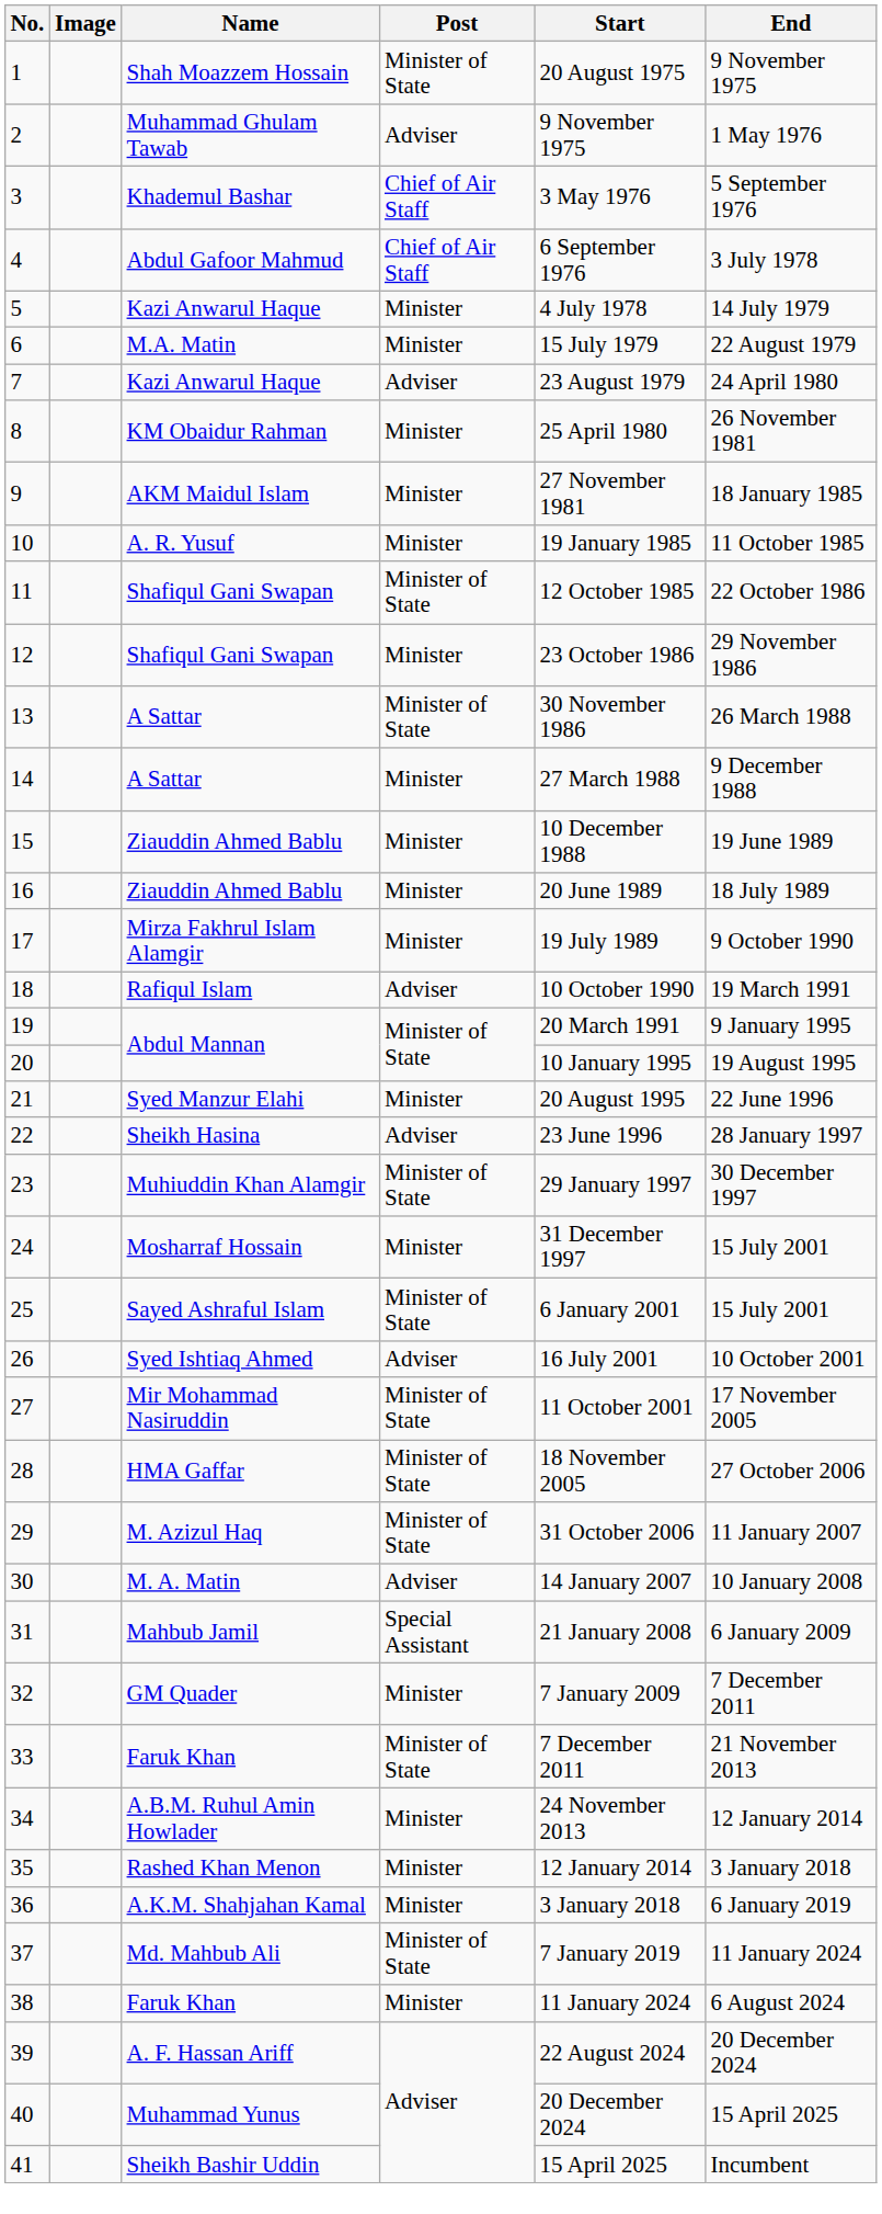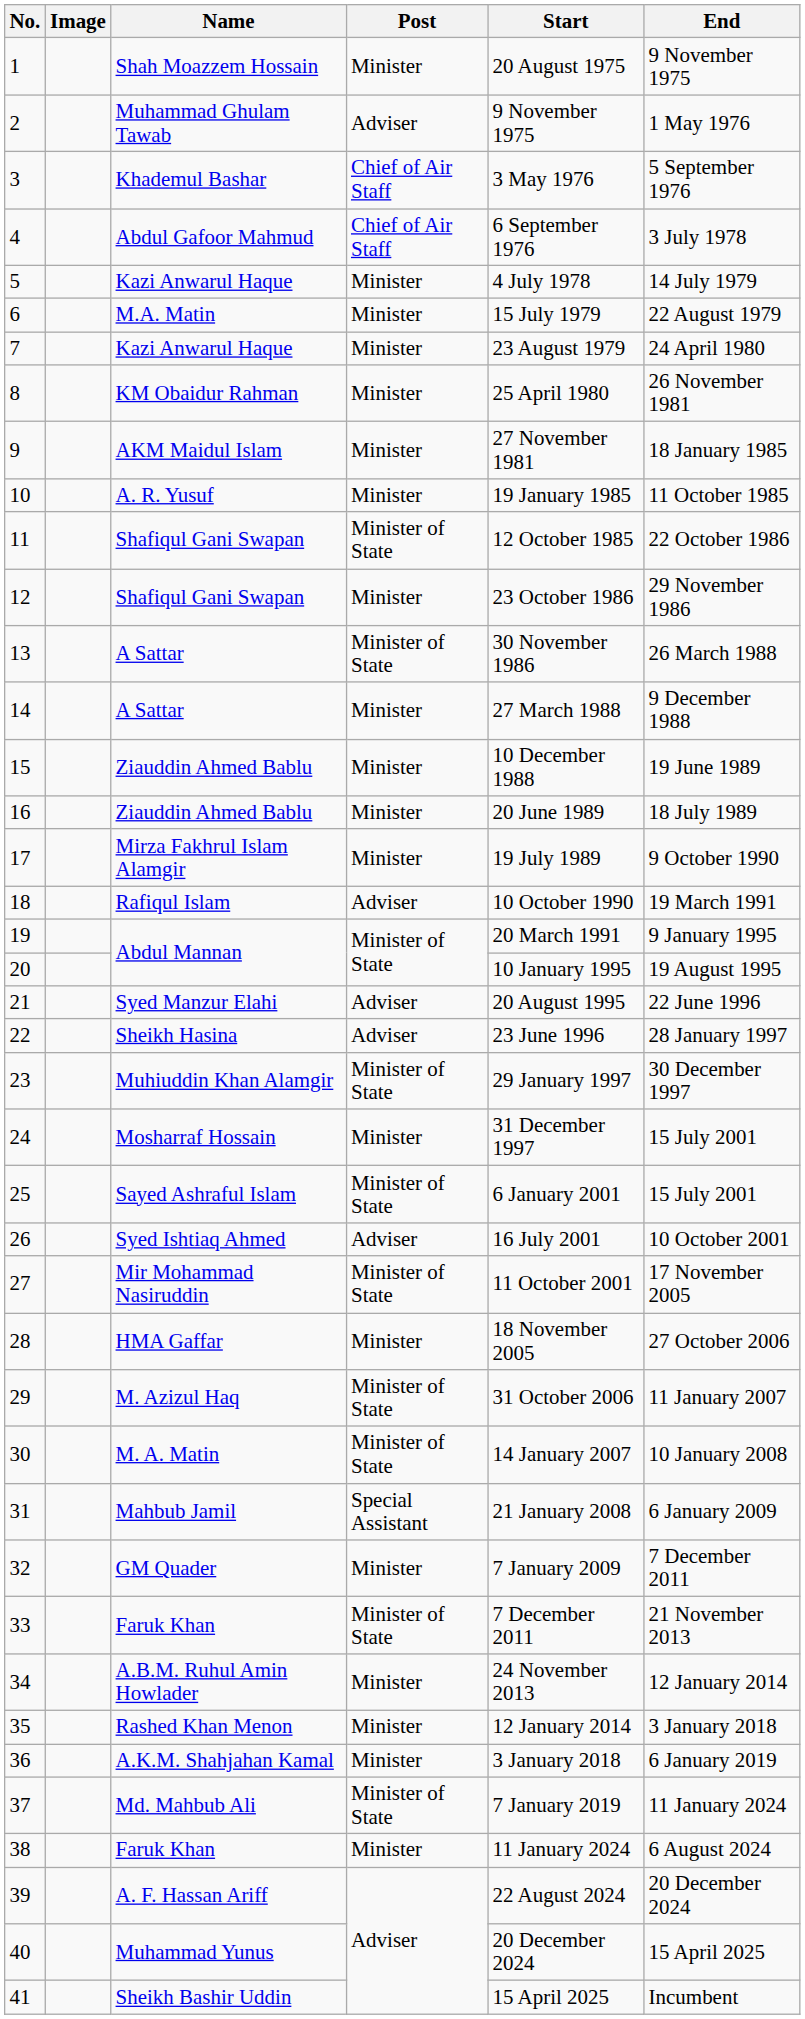 <table class="wikitable sortable">
 <tr>
 <th align="center">No.</th>
 <th align="center">Image</th>
 <th align="center">Name</th>
 <th align="center">Post</th>
 <th align="center">Start</th>
 <th align="center">End</th>
 </tr>
 <tr>
 <td>1</td>
 <td></td>
 <td><a href='#'>Shah Moazzem Hossain</a></td>
-<td>Minister of State</td>
+<td>Minister</td>
 <td>20 August 1975</td>
 <td>9 November 1975</td>
 </tr>
 <tr>
 <td>2</td>
 <td></td>
 <td><a href='#'>Muhammad Ghulam Tawab</a></td>
 <td>Adviser</td>
 <td>9 November 1975</td>
 <td>1 May 1976</td>
 </tr>
 <tr>
 <td>3</td>
 <td></td>
 <td><a href='#'>Khademul Bashar</a></td>
 <td><a href='#'>Chief of Air Staff</a></td>
 <td>3 May 1976</td>
 <td>5 September 1976</td>
 </tr>
 <tr>
 <td>4</td>
 <td></td>
 <td><a href='#'>Abdul Gafoor Mahmud</a></td>
 <td><a href='#'>Chief of Air Staff</a></td>
 <td>6 September 1976</td>
 <td>3 July 1978</td>
 </tr>
 <tr>
 <td>5</td>
 <td></td>
 <td><a href='#'>Kazi Anwarul Haque</a></td>
 <td>Minister</td>
 <td>4 July 1978</td>
 <td>14 July 1979</td>
 </tr>
 <tr>
 <td>6</td>
 <td></td>
 <td><a href='#'>M.A. Matin</a></td>
 <td>Minister</td>
 <td>15 July 1979</td>
 <td>22 August 1979</td>
 </tr>
 <tr>
 <td>7</td>
 <td></td>
 <td><a href='#'>Kazi Anwarul Haque</a></td>
-<td>Adviser</td>
+<td>Minister</td>
 <td>23 August 1979</td>
 <td>24 April 1980</td>
 </tr>
 <tr>
 <td>8</td>
 <td></td>
 <td><a href='#'>KM Obaidur Rahman</a></td>
 <td>Minister</td>
 <td>25 April 1980</td>
 <td>26 November 1981</td>
 </tr>
 <tr>
 <td>9</td>
 <td></td>
 <td><a href='#'>AKM Maidul Islam</a></td>
 <td>Minister</td>
 <td>27 November 1981</td>
 <td>18 January 1985</td>
 </tr>
 <tr>
 <td>10</td>
 <td></td>
 <td><a href='#'>A. R. Yusuf</a></td>
 <td>Minister</td>
 <td>19 January 1985</td>
 <td>11 October 1985</td>
 </tr>
 <tr>
 <td>11</td>
 <td></td>
 <td><a href='#'>Shafiqul Gani Swapan</a></td>
 <td>Minister of State</td>
 <td>12 October 1985</td>
 <td>22 October 1986</td>
 </tr>
 <tr>
 <td>12</td>
 <td></td>
 <td><a href='#'>Shafiqul Gani Swapan</a></td>
 <td>Minister</td>
 <td>23 October 1986</td>
 <td>29 November 1986</td>
 </tr>
 <tr>
 <td>13</td>
 <td></td>
 <td><a href='#'>A Sattar</a></td>
 <td>Minister of State</td>
 <td>30 November 1986</td>
 <td>26 March 1988</td>
 </tr>
 <tr>
 <td>14</td>
 <td></td>
 <td><a href='#'>A Sattar</a></td>
 <td>Minister</td>
 <td>27 March 1988</td>
 <td>9 December 1988</td>
 </tr>
 <tr>
 <td>15</td>
 <td></td>
 <td><a href='#'>Ziauddin Ahmed Bablu</a></td>
 <td>Minister</td>
 <td>10 December 1988</td>
 <td>19 June 1989</td>
 </tr>
 <tr>
 <td>16</td>
 <td></td>
 <td><a href='#'>Ziauddin Ahmed Bablu</a></td>
 <td>Minister</td>
 <td>20 June 1989</td>
 <td>18 July 1989</td>
 </tr>
 <tr>
 <td>17</td>
 <td></td>
 <td><a href='#'>Mirza Fakhrul Islam Alamgir</a></td>
 <td>Minister</td>
 <td>19 July 1989</td>
 <td>9 October 1990</td>
 </tr>
 <tr>
 <td>18</td>
 <td></td>
 <td><a href='#'>Rafiqul Islam</a></td>
 <td>Adviser</td>
 <td>10 October 1990</td>
 <td>19 March 1991</td>
 </tr>
 <tr>
 <td>19</td>
 <td></td>
 <td rowspan="2"><a href='#'>Abdul Mannan</a></td>
 <td rowspan="2">Minister of State</td>
 <td>20 March 1991</td>
 <td>9 January 1995</td>
 </tr>
 <tr>
 <td>20</td>
 <td></td>
 <td>10 January 1995</td>
 <td>19 August 1995</td>
 </tr>
 <tr>
 <td>21</td>
 <td></td>
 <td><a href='#'>Syed Manzur Elahi</a></td>
-<td>Minister</td>
+<td>Adviser</td>
 <td>20 August 1995</td>
 <td>22 June 1996</td>
 </tr>
 <tr>
 <td>22</td>
 <td></td>
 <td><a href='#'>Sheikh Hasina</a></td>
 <td>Adviser</td>
 <td>23 June 1996</td>
 <td>28 January 1997</td>
 </tr>
 <tr>
 <td>23</td>
 <td></td>
 <td><a href='#'>Muhiuddin Khan Alamgir</a></td>
 <td>Minister of State</td>
 <td>29 January 1997</td>
 <td>30 December 1997</td>
 </tr>
 <tr>
 <td>24</td>
 <td></td>
 <td><a href='#'>Mosharraf Hossain</a></td>
 <td>Minister</td>
 <td>31 December 1997</td>
 <td>15 July 2001</td>
 </tr>
 <tr>
 <td>25</td>
 <td></td>
 <td><a href='#'>Sayed Ashraful Islam</a></td>
 <td>Minister of State</td>
 <td>6 January 2001</td>
 <td>15 July 2001</td>
 </tr>
 <tr>
 <td>26</td>
 <td></td>
 <td><a href='#'>Syed Ishtiaq Ahmed</a></td>
 <td>Adviser</td>
 <td>16 July 2001</td>
 <td>10 October 2001</td>
 </tr>
 <tr>
 <td>27</td>
 <td></td>
 <td><a href='#'>Mir Mohammad Nasiruddin</a></td>
 <td>Minister of State</td>
 <td>11 October 2001</td>
 <td>17 November 2005</td>
 </tr>
 <tr>
 <td>28</td>
 <td></td>
 <td><a href='#'>HMA Gaffar</a></td>
-<td>Minister of State</td>
+<td>Minister</td>
 <td>18 November 2005</td>
 <td>27 October 2006</td>
 </tr>
 <tr>
 <td>29</td>
 <td></td>
 <td><a href='#'>M. Azizul Haq</a></td>
 <td>Minister of State</td>
 <td>31 October 2006</td>
 <td>11 January 2007</td>
 </tr>
 <tr>
 <td>30</td>
 <td></td>
 <td><a href='#'>M. A. Matin</a></td>
-<td>Adviser</td>
+<td>Minister of State</td>
 <td>14 January 2007</td>
 <td>10 January 2008</td>
 </tr>
 <tr>
 <td>31</td>
 <td></td>
 <td><a href='#'>Mahbub Jamil</a></td>
 <td>Special Assistant</td>
 <td>21 January 2008</td>
 <td>6 January 2009</td>
 </tr>
 <tr>
 <td>32</td>
 <td></td>
 <td><a href='#'>GM Quader</a></td>
 <td>Minister</td>
 <td>7 January 2009</td>
 <td>7 December 2011</td>
 </tr>
 <tr>
 <td>33</td>
 <td></td>
 <td><a href='#'>Faruk Khan</a></td>
 <td>Minister of State</td>
 <td>7 December 2011</td>
 <td>21 November 2013</td>
 </tr>
 <tr>
 <td>34</td>
 <td></td>
 <td><a href='#'>A.B.M. Ruhul Amin Howlader</a></td>
 <td>Minister</td>
 <td>24 November 2013</td>
 <td>12 January 2014</td>
 </tr>
 <tr>
 <td>35</td>
 <td></td>
 <td><a href='#'>Rashed Khan Menon</a></td>
 <td>Minister</td>
 <td>12 January 2014</td>
 <td>3 January 2018</td>
 </tr>
 <tr>
 <td>36</td>
 <td></td>
 <td><a href='#'>A.K.M. Shahjahan Kamal</a></td>
 <td>Minister</td>
 <td>3 January 2018</td>
 <td>6 January 2019</td>
 </tr>
 <tr>
 <td>37</td>
 <td></td>
 <td><a href='#'>Md. Mahbub Ali</a></td>
 <td>Minister of State</td>
 <td>7 January 2019</td>
 <td>11 January 2024</td>
 </tr>
 <tr>
 <td>38</td>
 <td></td>
 <td><a href='#'>Faruk Khan</a></td>
 <td>Minister</td>
 <td>11 January 2024</td>
 <td>6 August 2024</td>
 </tr>
 <tr>
 <td>39</td>
 <td></td>
 <td><a href='#'>A. F. Hassan Ariff</a></td>
 <td rowspan="3">Adviser</td>
 <td>22 August 2024</td>
 <td>20 December 2024</td>
 </tr>
 <tr>
 <td>40</td>
 <td></td>
 <td><a href='#'>Muhammad Yunus</a></td>
 <td>20 December 2024</td>
 <td>15 April 2025</td>
 </tr>
 <tr>
 <td>41</td>
 <td></td>
 <td><a href='#'>Sheikh Bashir Uddin</a></td>
 <td>15 April 2025</td>
 <td>Incumbent</td>
 </tr>
 </table>
